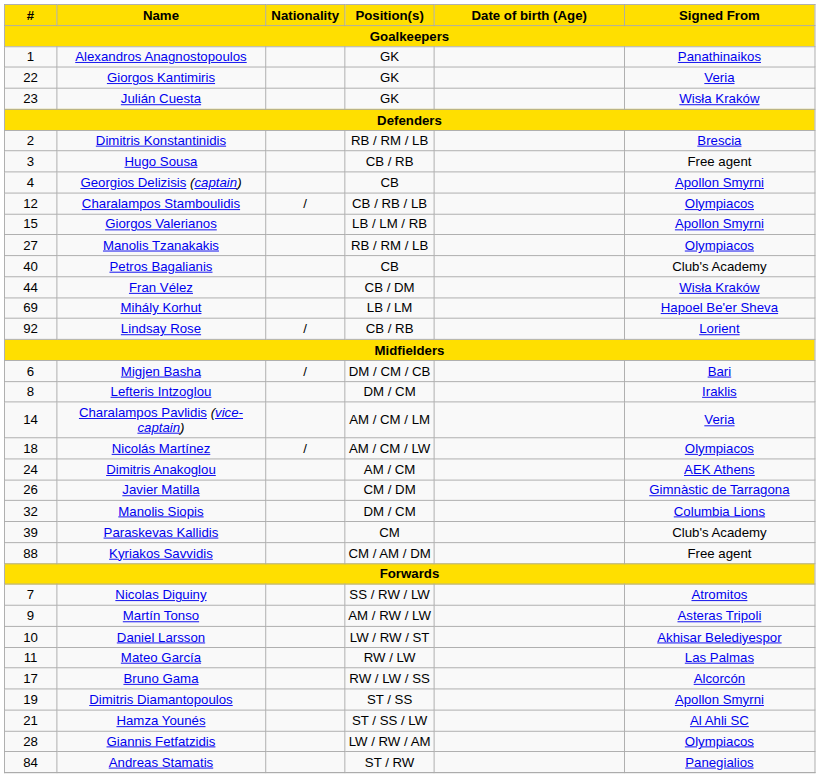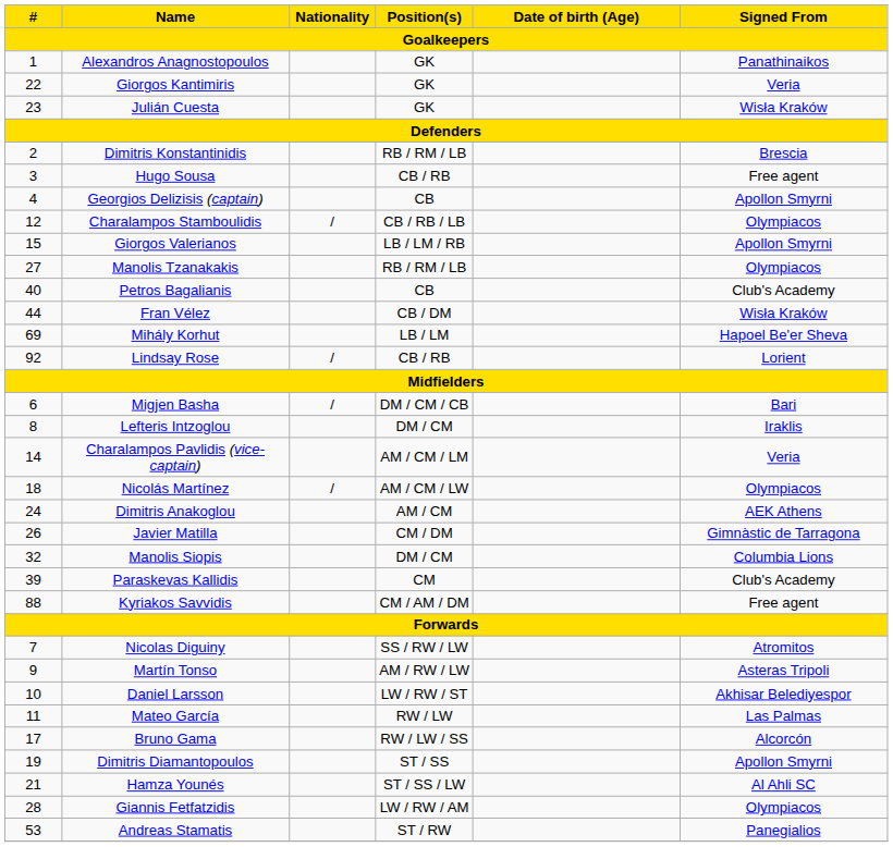 <table class="wikitable" style="text-align:center; font-size:90%;">
 <tr>
 <th style="background:#FFDF00; color:black; text-align:center;"; width=50>#</th>
 <th style="background:#FFDF00; color:black; text-align:center;"; width=220>Name</th>
 <th style="background:#FFDF00; color:black; text-align:center;"; width=80>Nationality</th>
 <th style="background:#FFDF00; color:black; text-align:center;"; width=90>Position(s)</th>
 <th style="background:#FFDF00; color:black; text-align:center;"; width=200>Date of birth (Age)</th>
 <th style="background:#FFDF00; color:black; text-align:center;"; width=200>Signed From</th>
 </tr>
 <tr>
 <th colspan="6" style="background:#FFDF00; color:black; text-align:center"><strong>Goalkeepers</strong></th>
 </tr>
 <tr>
 <td>1</td>
 <td><a href='#'>Alexandros Anagnostopoulos</a></td>
 <td></td>
 <td>GK</td>
 <td></td>
 <td> <a href='#'>Panathinaikos</a></td>
 </tr>
 <tr>
 <td>22</td>
 <td><a href='#'>Giorgos Kantimiris</a></td>
 <td></td>
 <td>GK</td>
 <td></td>
 <td> <a href='#'>Veria</a></td>
 </tr>
 <tr>
 <td>23</td>
 <td><a href='#'>Julián Cuesta</a></td>
 <td></td>
 <td>GK</td>
 <td></td>
 <td> <a href='#'>Wisła Kraków</a></td>
 </tr>
 <tr>
 <th colspan="6" style="background:#FFDF00; color:black; text-align:center"><strong>Defenders</strong></th>
 </tr>
 <tr>
 <td>2</td>
 <td><a href='#'>Dimitris Konstantinidis</a></td>
 <td></td>
 <td>RB / RM / LB</td>
 <td></td>
 <td> <a href='#'>Brescia</a></td>
 </tr>
 <tr>
 <td>3</td>
 <td><a href='#'>Hugo Sousa</a></td>
 <td></td>
 <td>CB / RB</td>
 <td></td>
 <td>Free agent</td>
 </tr>
 <tr>
 <td>4</td>
 <td><a href='#'>Georgios Delizisis</a> <em>(<a href='#'>captain</a>)</em></td>
 <td></td>
 <td>CB</td>
 <td></td>
 <td> <a href='#'>Apollon Smyrni</a></td>
 </tr>
 <tr>
 <td>12</td>
 <td><a href='#'>Charalampos Stamboulidis</a></td>
 <td> / </td>
 <td>CB / RB / LB</td>
 <td></td>
 <td> <a href='#'>Olympiacos</a></td>
 </tr>
 <tr>
 <td>15</td>
 <td><a href='#'>Giorgos Valerianos</a></td>
 <td></td>
 <td>LB / LM / RB</td>
 <td></td>
 <td> <a href='#'>Apollon Smyrni</a></td>
 </tr>
 <tr>
 <td>27</td>
 <td><a href='#'>Manolis Tzanakakis</a></td>
 <td></td>
 <td>RB / RM / LB</td>
 <td></td>
 <td> <a href='#'>Olympiacos</a></td>
 </tr>
 <tr>
 <td>40</td>
 <td><a href='#'>Petros Bagalianis</a></td>
 <td></td>
 <td>CB</td>
 <td></td>
 <td>Club's Academy</td>
 </tr>
 <tr>
 <td>44</td>
 <td><a href='#'>Fran Vélez</a></td>
 <td></td>
 <td>CB / DM</td>
 <td></td>
 <td> <a href='#'>Wisła Kraków</a></td>
 </tr>
 <tr>
 <td>69</td>
 <td><a href='#'>Mihály Korhut</a></td>
 <td></td>
 <td>LB / LM</td>
 <td></td>
 <td> <a href='#'>Hapoel Be'er Sheva</a></td>
 </tr>
 <tr>
 <td>92</td>
 <td><a href='#'>Lindsay Rose</a></td>
 <td> / </td>
 <td>CB / RB</td>
 <td></td>
 <td> <a href='#'>Lorient</a></td>
 </tr>
 <tr>
 <th colspan="6" style="background:#FFDF00; color:black; text-align:center"><strong>Midfielders</strong></th>
 </tr>
 <tr>
 <td>6</td>
 <td><a href='#'>Migjen Basha</a></td>
 <td> /  </td>
 <td>DM / CM / CB</td>
 <td></td>
 <td> <a href='#'>Bari</a></td>
 </tr>
 <tr>
 <td>8</td>
 <td><a href='#'>Lefteris Intzoglou</a></td>
 <td></td>
 <td>DM / CM</td>
 <td></td>
 <td> <a href='#'>Iraklis</a></td>
 </tr>
 <tr>
 <td>14</td>
 <td><a href='#'>Charalampos Pavlidis</a> <em>(<a href='#'>vice-captain</a>)</em></td>
 <td></td>
 <td>AM / CM / LM</td>
 <td></td>
 <td> <a href='#'>Veria</a></td>
 </tr>
 <tr>
 <td>18</td>
 <td><a href='#'>Nicolás Martínez</a></td>
 <td> / </td>
 <td>AM / CM / LW</td>
 <td></td>
 <td> <a href='#'>Olympiacos</a></td>
 </tr>
 <tr>
 <td>24</td>
 <td><a href='#'>Dimitris Anakoglou</a></td>
 <td></td>
 <td>AM / CM</td>
 <td></td>
 <td> <a href='#'>AEK Athens</a></td>
 </tr>
 <tr>
 <td>26</td>
 <td><a href='#'>Javier Matilla</a></td>
 <td></td>
 <td>CM / DM</td>
 <td></td>
 <td> <a href='#'>Gimnàstic de Tarragona</a></td>
 </tr>
 <tr>
 <td>32</td>
 <td><a href='#'>Manolis Siopis</a></td>
 <td></td>
 <td>DM / CM</td>
 <td></td>
 <td> <a href='#'>Columbia Lions</a></td>
 </tr>
 <tr>
 <td>39</td>
 <td><a href='#'>Paraskevas Kallidis</a></td>
 <td></td>
 <td>CM</td>
 <td></td>
 <td>Club's Academy</td>
 </tr>
 <tr>
 <td>88</td>
 <td><a href='#'>Kyriakos Savvidis</a></td>
 <td></td>
 <td>CM / AM / DM</td>
 <td></td>
 <td>Free agent</td>
 </tr>
 <tr>
 <th colspan="6" style="background:#FFDF00; color:black; text-align:center"><strong>Forwards</strong></th>
 </tr>
 <tr>
 <td>7</td>
 <td><a href='#'>Nicolas Diguiny</a></td>
 <td></td>
 <td>SS / RW / LW</td>
 <td></td>
 <td> <a href='#'>Atromitos</a></td>
 </tr>
 <tr>
 <td>9</td>
 <td><a href='#'>Martín Tonso</a></td>
 <td></td>
 <td>AM / RW / LW</td>
 <td></td>
 <td> <a href='#'>Asteras Tripoli</a></td>
 </tr>
 <tr>
 <td>10</td>
 <td><a href='#'>Daniel Larsson</a></td>
 <td></td>
 <td>LW / RW / ST</td>
 <td></td>
 <td> <a href='#'>Akhisar Belediyespor</a></td>
 </tr>
 <tr>
 <td>11</td>
 <td><a href='#'>Mateo García</a></td>
 <td></td>
 <td>RW / LW</td>
 <td></td>
 <td> <a href='#'>Las Palmas</a></td>
 </tr>
 <tr>
 <td>17</td>
 <td><a href='#'>Bruno Gama</a></td>
 <td></td>
 <td>RW / LW / SS</td>
 <td></td>
 <td> <a href='#'>Alcorcón</a></td>
 </tr>
 <tr>
 <td>19</td>
 <td><a href='#'>Dimitris Diamantopoulos</a></td>
 <td></td>
 <td>ST / SS</td>
 <td></td>
 <td> <a href='#'>Apollon Smyrni</a></td>
 </tr>
 <tr>
 <td>21</td>
 <td><a href='#'>Hamza Younés</a></td>
 <td></td>
 <td>ST / SS / LW</td>
 <td></td>
 <td> <a href='#'>Al Ahli SC</a></td>
 </tr>
 <tr>
 <td>28</td>
 <td><a href='#'>Giannis Fetfatzidis</a></td>
 <td></td>
 <td>LW / RW / AM</td>
 <td></td>
 <td> <a href='#'>Olympiacos</a></td>
 </tr>
 <tr>
-<td>84</td>
+<td>53</td>
 <td><a href='#'>Andreas Stamatis</a></td>
 <td></td>
 <td>ST / RW</td>
 <td></td>
 <td> <a href='#'>Panegialios</a></td>
 </tr>
 <tr>
 </tr>
 </table>
